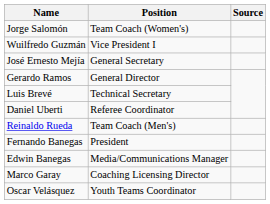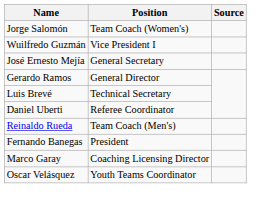 <table class="wikitable">
 <tr>
 <th>Name</th>
 <th>Position</th>
 <th>Source</th>
 </tr>
 <tr>
 <td> Jorge Salomón</td>
 <td>Team Coach (Women's)</td>
 <td></td>
 </tr>
 <tr>
 <td> Wuilfredo Guzmán</td>
 <td>Vice President I</td>
 <td></td>
 </tr>
 <tr>
 <td> José Ernesto Mejía</td>
 <td>General Secretary</td>
 <td></td>
 </tr>
 <tr>
 <td> Gerardo Ramos</td>
 <td>General Director</td>
 </tr>
 <tr>
 <td> Luis Brevé</td>
 <td>Technical Secretary</td>
 </tr>
 <tr>
 <td> Daniel Uberti</td>
 <td>Referee Coordinator</td>
 </tr>
 <tr>
 <td> <a href='#'>Reinaldo Rueda</a></td>
 <td>Team Coach (Men's)</td>
 <td></td>
 </tr>
 <tr>
 <td> Fernando Banegas</td>
 <td>President</td>
 </tr>
 <tr>
-<td> Edwin Banegas</td>
-<td>Media/Communications Manager</td>
-<td></td>
-</tr>
-<tr>
 <td> Marco Garay</td>
 <td>Coaching Licensing Director</td>
 <td></td>
 </tr>
 <tr>
 <td> Oscar Velásquez</td>
 <td>Youth Teams Coordinator</td>
 <td></td>
 </tr>
 </table>
